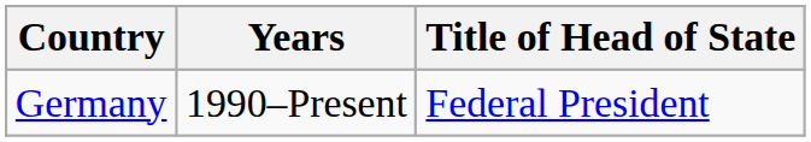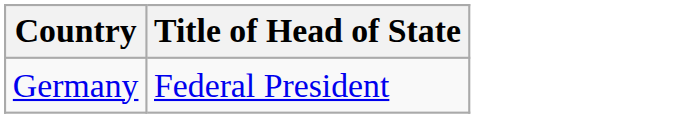 <table class="wikitable">
 <tr>
 <th>Country</th>
-<th>Years</th>
 <th>Title of Head of State</th>
 </tr>
 <tr>
 <td> <a href='#'>Germany</a></td>
-<td>1990–Present</td>
 <td><a href='#'>Federal President</a> <em></em></td>
 </tr>
 </table>
